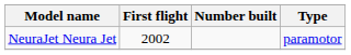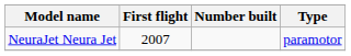 <table class="wikitable" align=center>
 <tr>
 </tr>
 <tr style="background:#efefef;">
 <th>Model name</th>
 <th>First flight</th>
 <th>Number built</th>
 <th>Type</th>
 </tr>
 <tr>
 <td align=left><a href='#'>NeuraJet Neura Jet</a></td>
-<td align=center>2002</td>
+<td align=center>2007</td>
 <td align=center></td>
 <td align=left><a href='#'>paramotor</a></td>
 </tr>
 <tr>
 </tr>
 </table>
